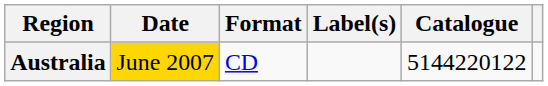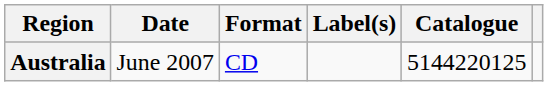 <table class="wikitable plainrowheaders">
 <tr>
 <th>Region</th>
 <th>Date</th>
 <th>Format</th>
 <th>Label(s)</th>
 <th>Catalogue</th>
 <th></th>
 </tr>
 <tr>
 <th scope="row">Australia</th>
-<td style="background: gold;">June 2007</td>
+<td>June 2007</td>
 <td><a href='#'>CD</a></td>
 <td rowspan="2"></td>
-<td>5144220122</td>
+<td>5144220125</td>
 <td></td>
 </tr>
 </table>
